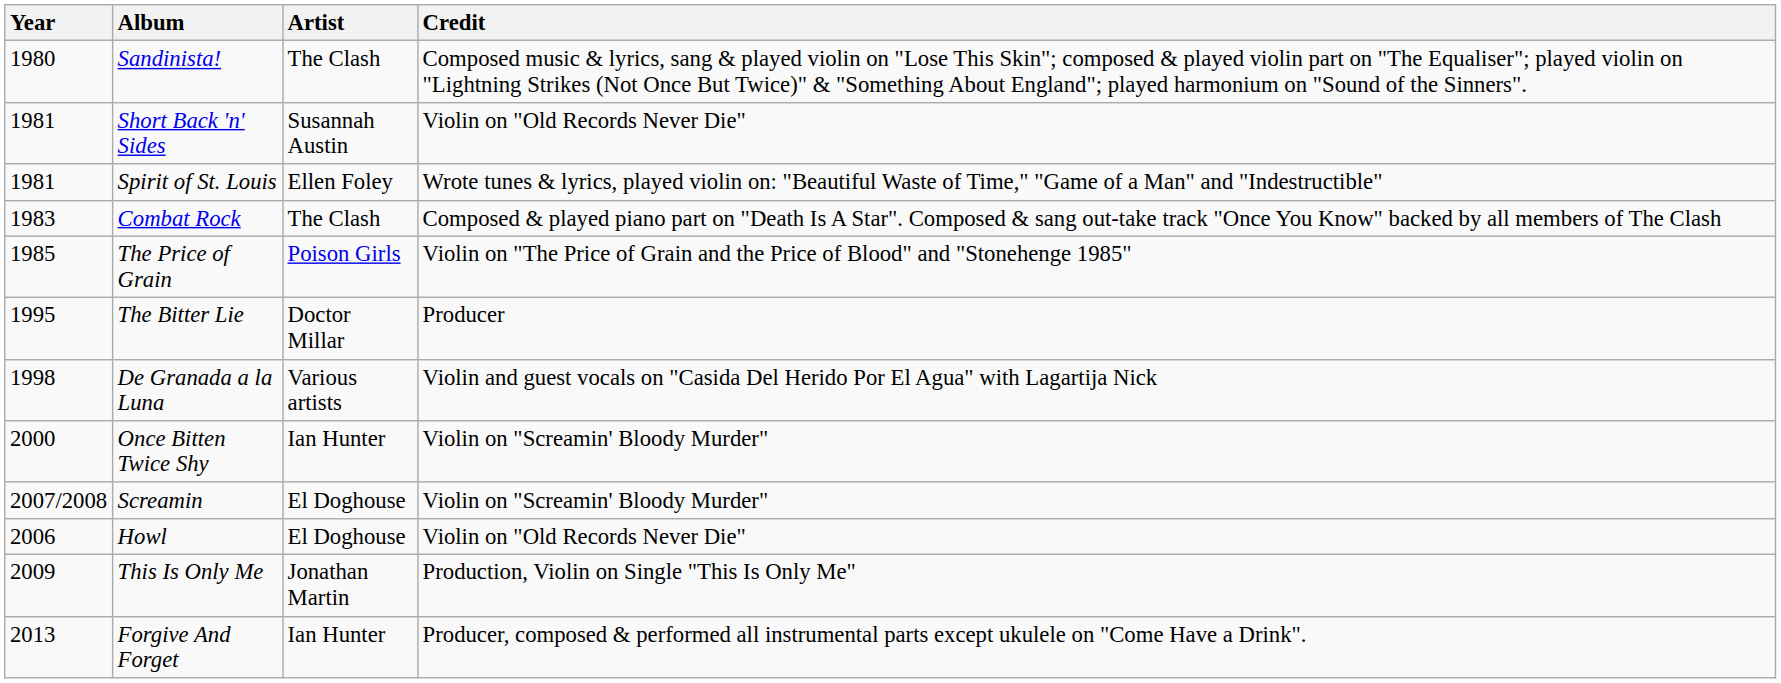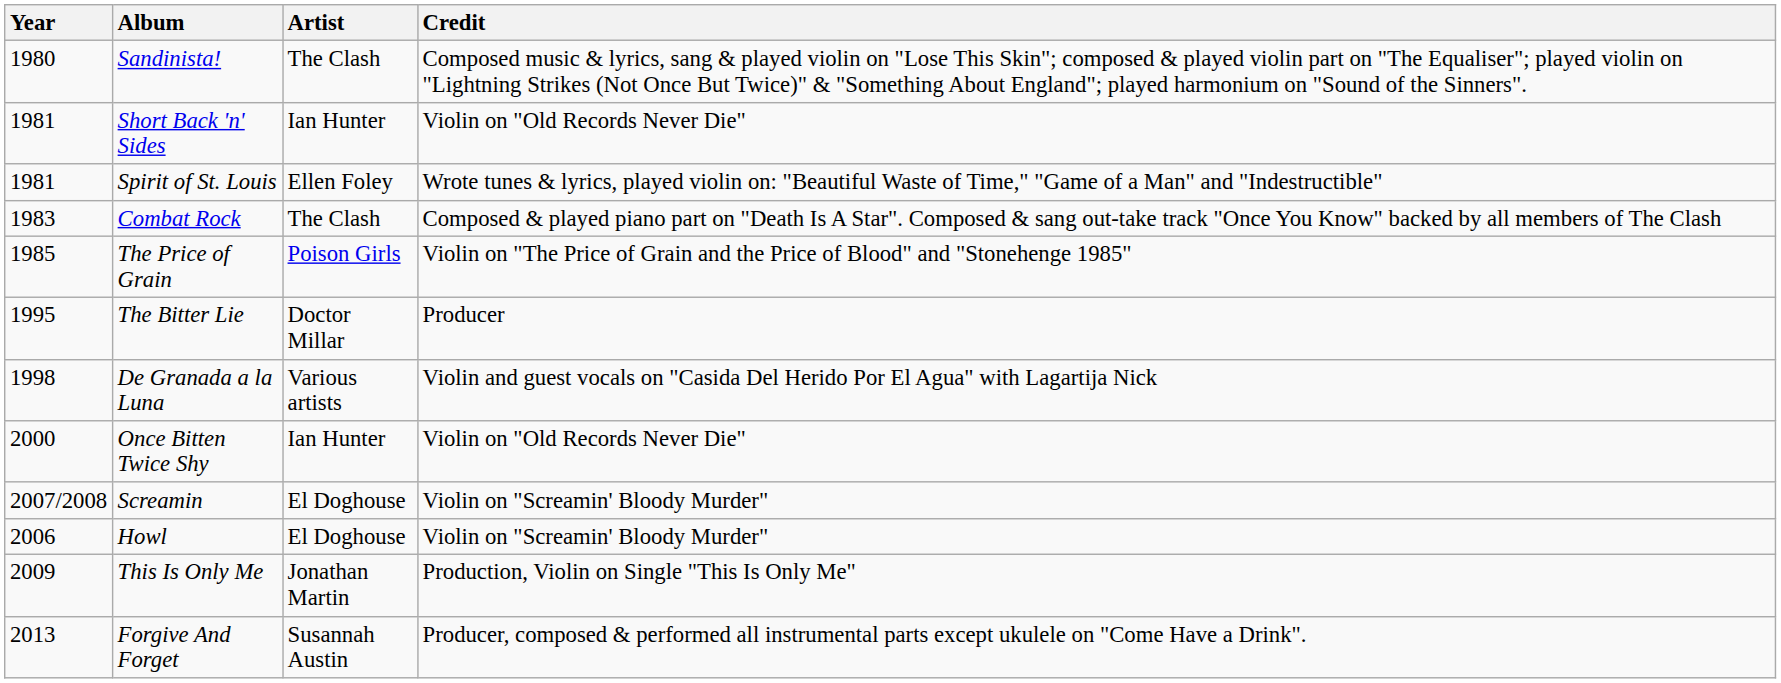 <table class="wikitable">
 <tr>
 <th style="vertical-align:top; text-align:left; width:40px;">Year</th>
 <th style="text-align:left; vertical-align:top;">Album</th>
 <th style="text-align:left; vertical-align:top;">Artist</th>
 <th style="text-align:left; vertical-align:top;">Credit</th>
 </tr>
 <tr style="text-align:left; vertical-align:top;">
 <td>1980</td>
 <td><em><a href='#'>Sandinista!</a></em></td>
 <td>The Clash</td>
 <td>Composed music & lyrics, sang & played violin on "Lose This Skin"; composed & played violin part on "The Equaliser"; played violin on "Lightning Strikes (Not Once But Twice)" & "Something About England"; played harmonium on "Sound of the Sinners".</td>
 </tr>
 <tr style="text-align:left; vertical-align:top;">
 <td>1981</td>
 <td><em><a href='#'>Short Back 'n' Sides</a></em></td>
-<td>Susannah Austin</td>
+<td>Ian Hunter</td>
 <td>Violin on "Old Records Never Die"</td>
 </tr>
 <tr style="text-align:left; vertical-align:top;">
 <td>1981</td>
 <td><em>Spirit of St. Louis</em></td>
 <td>Ellen Foley</td>
 <td>Wrote tunes & lyrics, played violin on: "Beautiful Waste of Time," "Game of a Man" and "Indestructible"</td>
 </tr>
 <tr style="text-align:left; vertical-align:top;">
 <td>1983</td>
 <td><em><a href='#'>Combat Rock</a></em></td>
 <td>The Clash</td>
 <td>Composed & played piano part on "Death Is A Star". Composed & sang out-take track "Once You Know" backed by all members of The Clash</td>
 </tr>
 <tr style="text-align:left; vertical-align:top;">
 <td>1985</td>
 <td><em>The Price of Grain</em></td>
 <td><a href='#'>Poison Girls</a></td>
 <td>Violin on "The Price of Grain and the Price of Blood" and "Stonehenge 1985"</td>
 </tr>
 <tr style="text-align:left; vertical-align:top;">
 <td>1995</td>
 <td><em>The Bitter Lie</em></td>
 <td>Doctor Millar</td>
 <td>Producer</td>
 </tr>
 <tr style="text-align:left; vertical-align:top;">
 <td>1998</td>
 <td><em>De Granada a la Luna</em></td>
 <td>Various artists</td>
 <td>Violin and guest vocals on "Casida Del Herido Por El Agua" with Lagartija Nick</td>
 </tr>
 <tr style="text-align:left; vertical-align:top;">
 <td>2000</td>
 <td><em>Once Bitten Twice Shy</em></td>
 <td>Ian Hunter</td>
-<td>Violin on "Screamin' Bloody Murder"</td>
+<td>Violin on "Old Records Never Die"</td>
 </tr>
 <tr style="text-align:left; vertical-align:top;">
 <td>2007/2008</td>
 <td><em>Screamin</em></td>
 <td>El Doghouse</td>
 <td>Violin on "Screamin' Bloody Murder"</td>
 </tr>
 <tr style="text-align:left; vertical-align:top;">
 <td>2006</td>
 <td><em>Howl</em></td>
 <td>El Doghouse</td>
-<td>Violin on "Old Records Never Die"</td>
+<td>Violin on "Screamin' Bloody Murder"</td>
 </tr>
 <tr style="text-align:left; vertical-align:top;">
 <td>2009</td>
 <td><em>This Is Only Me</em></td>
 <td>Jonathan Martin</td>
 <td>Production, Violin on Single "This Is Only Me"</td>
 </tr>
 <tr style="text-align:left; vertical-align:top;">
 <td>2013</td>
 <td><em>Forgive And Forget</em></td>
-<td>Ian Hunter</td>
+<td>Susannah Austin</td>
 <td>Producer, composed & performed all instrumental parts except ukulele on "Come Have a Drink".</td>
 </tr>
 </table>
